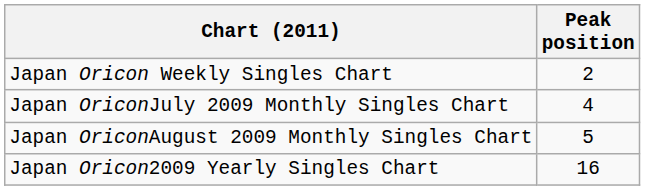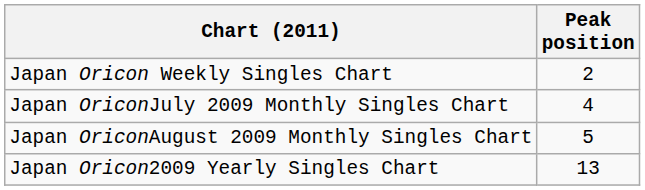 <table class="wikitable sortable">
 <tr>
 <th>Chart (2011)</th>
 <th>Peak<br>position</th>
 </tr>
 <tr>
 <td>Japan <em>Oricon</em> Weekly Singles Chart</td>
 <td align="center">2</td>
 </tr>
 <tr>
 <td>Japan <em>Oricon</em>July 2009 Monthly Singles Chart</td>
 <td align="center">4</td>
 </tr>
 <tr>
 <td>Japan <em>Oricon</em>August 2009 Monthly Singles Chart</td>
 <td align="center">5</td>
 </tr>
 <tr>
 <td>Japan <em>Oricon</em>2009 Yearly Singles Chart</td>
-<td align="center">16</td>
+<td align="center">13</td>
 </tr>
 </table>
